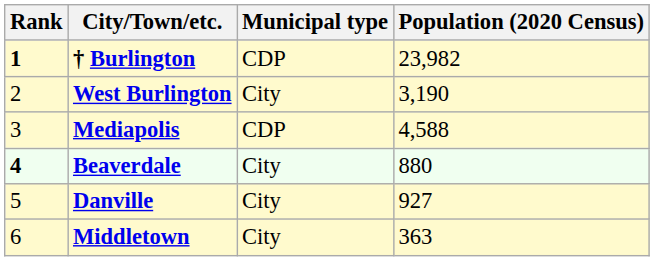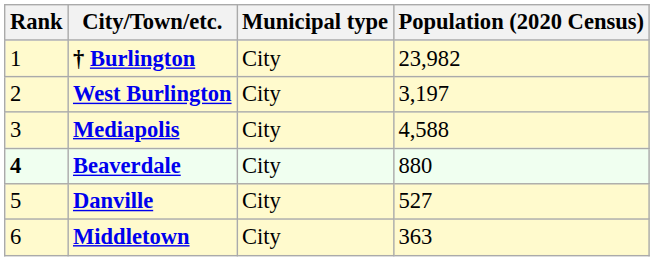 <table class="wikitable sortable">
 <tr>
 <th>Rank</th>
 <th>City/Town/etc.</th>
 <th>Municipal type</th>
 <th>Population (2020 Census)</th>
 </tr>
 <tr style="background-color:#FFFACD;">
-<td><strong>1</strong></td>
+<td>1</td>
 <td><strong>†</strong> <strong><a href='#'>Burlington</a></strong></td>
-<td>CDP</td>
+<td>City</td>
 <td>23,982</td>
 </tr>
 <tr style="background-color:#FFFACD;">
 <td>2</td>
 <td><strong><a href='#'>West Burlington</a></strong></td>
 <td>City</td>
-<td>3,190</td>
+<td>3,197</td>
 </tr>
 <tr style="background-color:#FFFACD;">
 <td>3</td>
 <td><strong><a href='#'>Mediapolis</a></strong></td>
-<td>CDP</td>
+<td>City</td>
 <td>4,588</td>
 </tr>
 <tr style="background-color:#F0FFF0;">
 <td><strong>4</strong></td>
 <td><strong><a href='#'>Beaverdale</a></strong></td>
 <td>City</td>
 <td>880</td>
 </tr>
 <tr style="background-color:#FFFACD;">
 <td>5</td>
 <td><strong><a href='#'>Danville</a></strong></td>
 <td>City</td>
-<td>927</td>
+<td>527</td>
 </tr>
 <tr style="background-color:#FFFACD;">
 <td>6</td>
 <td><strong><a href='#'>Middletown</a></strong></td>
 <td>City</td>
 <td>363</td>
 </tr>
 </table>
